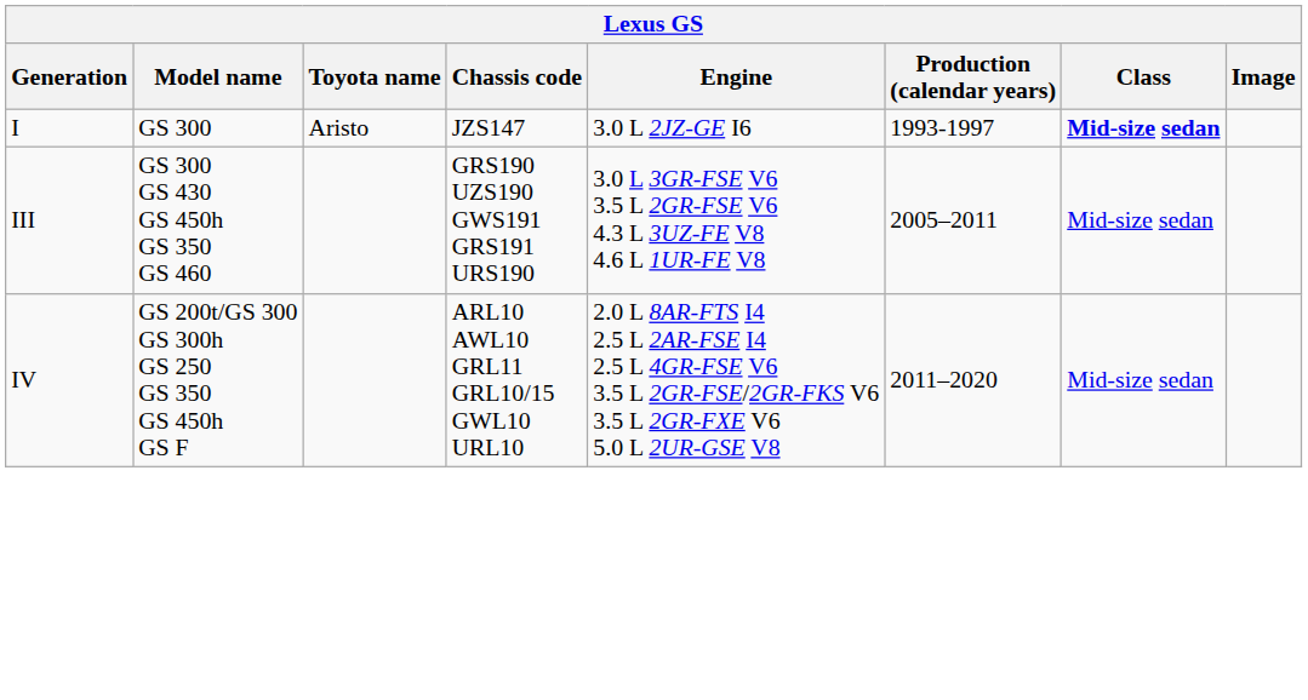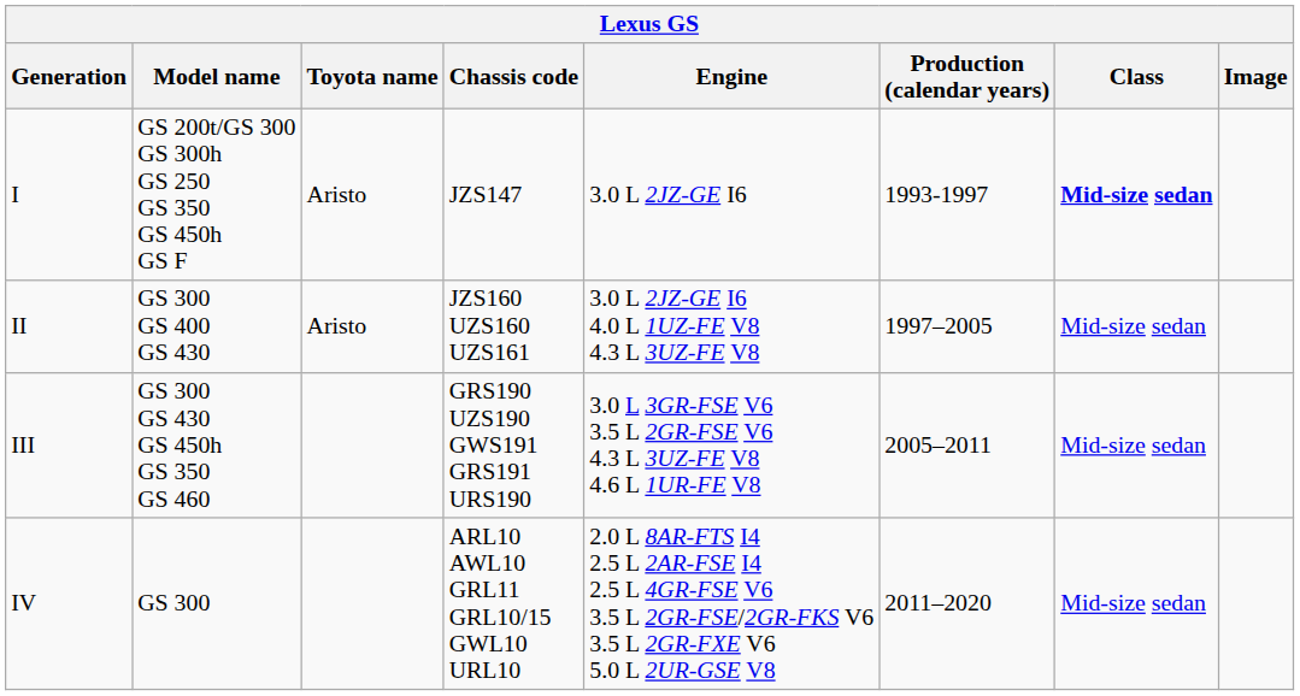 <table class="wikitable collapsible" style="font-size:97% style="width:90%; text-align:center">
 <tr>
 <th colspan=8 align=left><a href='#'>Lexus GS</a></th>
 </tr>
 <tr>
 <th>Generation</th>
 <th>Model name</th>
 <th>Toyota name</th>
 <th>Chassis code</th>
 <th>Engine</th>
 <th>Production<br>(calendar years)</th>
 <th>Class</th>
 <th>Image</th>
 </tr>
 <tr>
 <td>I</td>
-<td>GS 300</td>
+<td>GS 200t/GS 300<br>GS 300h<br>GS 250<br>GS 350<br>GS 450h<br>GS F</td>
 <td>Aristo</td>
 <td>JZS147</td>
 <td>3.0 L <em><a href='#'>2JZ-GE</a></em> I6</td>
 <td>1993-1997</td>
 <td><strong><a href='#'>Mid-size</a> <a href='#'>sedan</a></strong></td>
+<td></td>
+</tr>
+<tr>
+<td>II</td>
+<td>GS 300<br>GS 400<br>GS 430</td>
+<td>Aristo</td>
+<td>JZS160<br>UZS160<br>UZS161</td>
+<td>3.0 L <em><a href='#'>2JZ-GE</a></em> <a href='#'>I6</a><br>4.0 L <em><a href='#'>1UZ-FE</a></em> <a href='#'>V8</a><br>4.3 L <em><a href='#'>3UZ-FE</a></em> <a href='#'>V8</a></td>
+<td>1997–2005</td>
+<td><a href='#'>Mid-size</a> <a href='#'>sedan</a></td>
 <td></td>
 </tr>
 <tr>
 <td>III</td>
 <td>GS 300<br>GS 430<br>GS 450h<br>GS 350<br>GS 460</td>
 <td></td>
 <td>GRS190<br>UZS190<br>GWS191<br>GRS191<br>URS190</td>
 <td>3.0 <a href='#'>L</a> <em><a href='#'>3GR-FSE</a></em> <a href='#'>V6</a><br>3.5 L <em><a href='#'>2GR-FSE</a></em> <a href='#'>V6</a><br>4.3 L <em><a href='#'>3UZ-FE</a></em> <a href='#'>V8</a><br>4.6 L <em><a href='#'>1UR-FE</a></em> <a href='#'>V8</a></td>
 <td>2005–2011</td>
 <td><a href='#'>Mid-size</a> <a href='#'>sedan</a></td>
 <td></td>
 </tr>
 <tr>
 <td>IV</td>
-<td>GS 200t/GS 300<br>GS 300h<br>GS 250<br>GS 350<br>GS 450h<br>GS F</td>
+<td>GS 300</td>
 <td></td>
 <td>ARL10<br>AWL10<br>GRL11<br>GRL10/15<br>GWL10<br>URL10</td>
 <td>2.0 L <em><a href='#'>8AR-FTS</a></em> <a href='#'>I4</a><br>2.5 L <em><a href='#'>2AR-FSE</a></em> <a href='#'>I4</a><br>2.5 L <em><a href='#'>4GR-FSE</a></em> <a href='#'>V6</a><br>3.5 L <em><a href='#'>2GR-FSE</a></em>/<em><a href='#'>2GR-FKS</a></em> V6<br>3.5 L <em><a href='#'>2GR-FXE</a></em> V6<br>5.0 L <em><a href='#'>2UR-GSE</a></em> <a href='#'>V8</a></td>
 <td>2011–2020</td>
 <td><a href='#'>Mid-size</a> <a href='#'>sedan</a></td>
 <td></td>
 </tr>
 </table>
